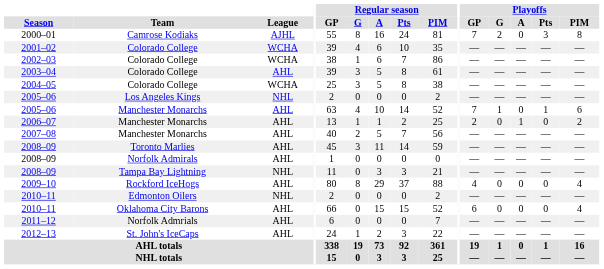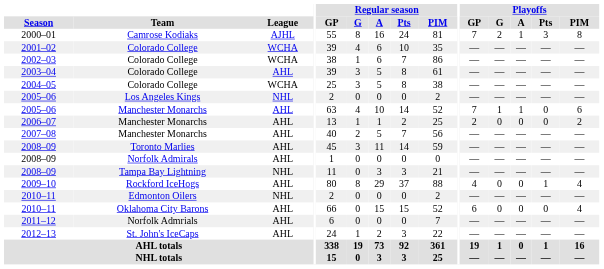 <table border="0" cellpadding="1" cellspacing="0" style="text-align:center; width:60em">
 <tr bgcolor="#e0e0e0">
 <th colspan="3" bgcolor="#ffffff"></th>
 <th rowspan="99" bgcolor="#ffffff"></th>
 <th colspan="5"><a href='#'>Regular season</a></th>
 <th rowspan="99" bgcolor="#ffffff"></th>
 <th colspan="5"><a href='#'>Playoffs</a></th>
 </tr>
 <tr bgcolor="#e0e0e0">
 <th><a href='#'>Season</a></th>
 <th>Team</th>
 <th>League</th>
 <th>GP</th>
 <th><a href='#'>G</a></th>
 <th><a href='#'>A</a></th>
 <th><a href='#'>Pts</a></th>
 <th><a href='#'>PIM</a></th>
 <th>GP</th>
 <th>G</th>
 <th>A</th>
 <th>Pts</th>
 <th>PIM</th>
 </tr>
 <tr>
 <td>2000–01</td>
 <td><a href='#'>Camrose Kodiaks</a></td>
 <td><a href='#'>AJHL</a></td>
 <td>55</td>
 <td>8</td>
 <td>16</td>
 <td>24</td>
 <td>81</td>
 <td>7</td>
 <td>2</td>
-<td>0</td>
+<td>1</td>
 <td>3</td>
 <td>8</td>
 </tr>
 <tr bgcolor="#f0f0f0">
 <td><a href='#'>2001–02</a></td>
 <td><a href='#'>Colorado College</a></td>
 <td><a href='#'>WCHA</a></td>
 <td>39</td>
 <td>4</td>
 <td>6</td>
 <td>10</td>
 <td>35</td>
 <td>—</td>
 <td>—</td>
 <td>—</td>
 <td>—</td>
 <td>—</td>
 </tr>
 <tr>
 <td><a href='#'>2002–03</a></td>
 <td>Colorado College</td>
 <td>WCHA</td>
 <td>38</td>
 <td>1</td>
 <td>6</td>
 <td>7</td>
 <td>86</td>
 <td>—</td>
 <td>—</td>
 <td>—</td>
 <td>—</td>
 <td>—</td>
 </tr>
 <tr bgcolor="#f0f0f0">
 <td><a href='#'>2003–04</a></td>
 <td>Colorado College</td>
 <td><a href='#'>AHL</a></td>
 <td>39</td>
 <td>3</td>
 <td>5</td>
 <td>8</td>
 <td>61</td>
 <td>—</td>
 <td>—</td>
 <td>—</td>
 <td>—</td>
 <td>—</td>
 </tr>
 <tr>
 <td><a href='#'>2004–05</a></td>
 <td>Colorado College</td>
 <td>WCHA</td>
 <td>25</td>
 <td>3</td>
 <td>5</td>
 <td>8</td>
 <td>38</td>
 <td>—</td>
 <td>—</td>
 <td>—</td>
 <td>—</td>
 <td>—</td>
 </tr>
 <tr bgcolor="#f0f0f0">
 <td><a href='#'>2005–06</a></td>
 <td><a href='#'>Los Angeles Kings</a></td>
 <td><a href='#'>NHL</a></td>
 <td>2</td>
 <td>0</td>
 <td>0</td>
 <td>0</td>
 <td>2</td>
 <td>—</td>
 <td>—</td>
 <td>—</td>
 <td>—</td>
 <td>—</td>
 </tr>
 <tr>
 <td><a href='#'>2005–06</a></td>
 <td><a href='#'>Manchester Monarchs</a></td>
 <td><a href='#'>AHL</a></td>
 <td>63</td>
 <td>4</td>
 <td>10</td>
 <td>14</td>
 <td>52</td>
 <td>7</td>
 <td>1</td>
+<td>1</td>
 <td>0</td>
-<td>1</td>
 <td>6</td>
 </tr>
 <tr bgcolor="#f0f0f0">
 <td><a href='#'>2006–07</a></td>
 <td>Manchester Monarchs</td>
 <td>AHL</td>
 <td>13</td>
 <td>1</td>
 <td>1</td>
 <td>2</td>
 <td>25</td>
 <td>2</td>
 <td>0</td>
-<td>1</td>
+<td>0</td>
 <td>0</td>
 <td>2</td>
 </tr>
 <tr>
 <td><a href='#'>2007–08</a></td>
 <td>Manchester Monarchs</td>
 <td>AHL</td>
 <td>40</td>
 <td>2</td>
 <td>5</td>
 <td>7</td>
 <td>56</td>
 <td>—</td>
 <td>—</td>
 <td>—</td>
 <td>—</td>
 <td>—</td>
 </tr>
 <tr bgcolor="#f0f0f0">
 <td><a href='#'>2008–09</a></td>
 <td><a href='#'>Toronto Marlies</a></td>
 <td>AHL</td>
 <td>45</td>
 <td>3</td>
 <td>11</td>
 <td>14</td>
 <td>59</td>
 <td>—</td>
 <td>—</td>
 <td>—</td>
 <td>—</td>
 <td>—</td>
 </tr>
 <tr>
 <td>2008–09</td>
 <td><a href='#'>Norfolk Admirals</a></td>
 <td>AHL</td>
 <td>1</td>
 <td>0</td>
 <td>0</td>
 <td>0</td>
 <td>0</td>
 <td>—</td>
 <td>—</td>
 <td>—</td>
 <td>—</td>
 <td>—</td>
 </tr>
 <tr bgcolor="#f0f0f0">
 <td><a href='#'>2008–09</a></td>
 <td><a href='#'>Tampa Bay Lightning</a></td>
 <td>NHL</td>
 <td>11</td>
 <td>0</td>
 <td>3</td>
 <td>3</td>
 <td>21</td>
 <td>—</td>
 <td>—</td>
 <td>—</td>
 <td>—</td>
 <td>—</td>
 </tr>
 <tr>
 <td><a href='#'>2009–10</a></td>
 <td><a href='#'>Rockford IceHogs</a></td>
 <td>AHL</td>
 <td>80</td>
 <td>8</td>
 <td>29</td>
 <td>37</td>
 <td>88</td>
 <td>4</td>
 <td>0</td>
 <td>0</td>
-<td>0</td>
+<td>1</td>
 <td>4</td>
 </tr>
 <tr bgcolor="#f0f0f0">
 <td><a href='#'>2010–11</a></td>
 <td><a href='#'>Edmonton Oilers</a></td>
 <td>NHL</td>
 <td>2</td>
 <td>0</td>
 <td>0</td>
 <td>0</td>
 <td>2</td>
 <td>—</td>
 <td>—</td>
 <td>—</td>
 <td>—</td>
 <td>—</td>
 </tr>
 <tr>
 <td><a href='#'>2010–11</a></td>
 <td><a href='#'>Oklahoma City Barons</a></td>
 <td>AHL</td>
 <td>66</td>
 <td>0</td>
 <td>15</td>
 <td>15</td>
 <td>52</td>
 <td>6</td>
 <td>0</td>
 <td>0</td>
 <td>0</td>
 <td>4</td>
 </tr>
 <tr bgcolor="#f0f0f0">
 <td><a href='#'>2011–12</a></td>
 <td>Norfolk Admrials</td>
 <td>AHL</td>
 <td>6</td>
 <td>0</td>
 <td>0</td>
 <td>0</td>
 <td>7</td>
 <td>—</td>
 <td>—</td>
 <td>—</td>
 <td>—</td>
 <td>—</td>
 </tr>
 <tr>
 <td><a href='#'>2012–13</a></td>
 <td><a href='#'>St. John's IceCaps</a></td>
 <td>AHL</td>
 <td>24</td>
 <td>1</td>
 <td>2</td>
 <td>3</td>
 <td>22</td>
 <td>—</td>
 <td>—</td>
 <td>—</td>
 <td>—</td>
 <td>—</td>
 </tr>
 <tr bgcolor="#e0e0e0">
 <th colspan="3">AHL totals</th>
 <th>338</th>
 <th>19</th>
 <th>73</th>
 <th>92</th>
 <th>361</th>
 <th>19</th>
 <th>1</th>
 <th>0</th>
 <th>1</th>
 <th>16</th>
 </tr>
 <tr bgcolor="#e0e0e0">
 <th colspan="3">NHL totals</th>
 <th>15</th>
 <th>0</th>
 <th>3</th>
 <th>3</th>
 <th>25</th>
 <th>—</th>
 <th>—</th>
 <th>—</th>
 <th>—</th>
 <th>—</th>
 </tr>
 </table>
